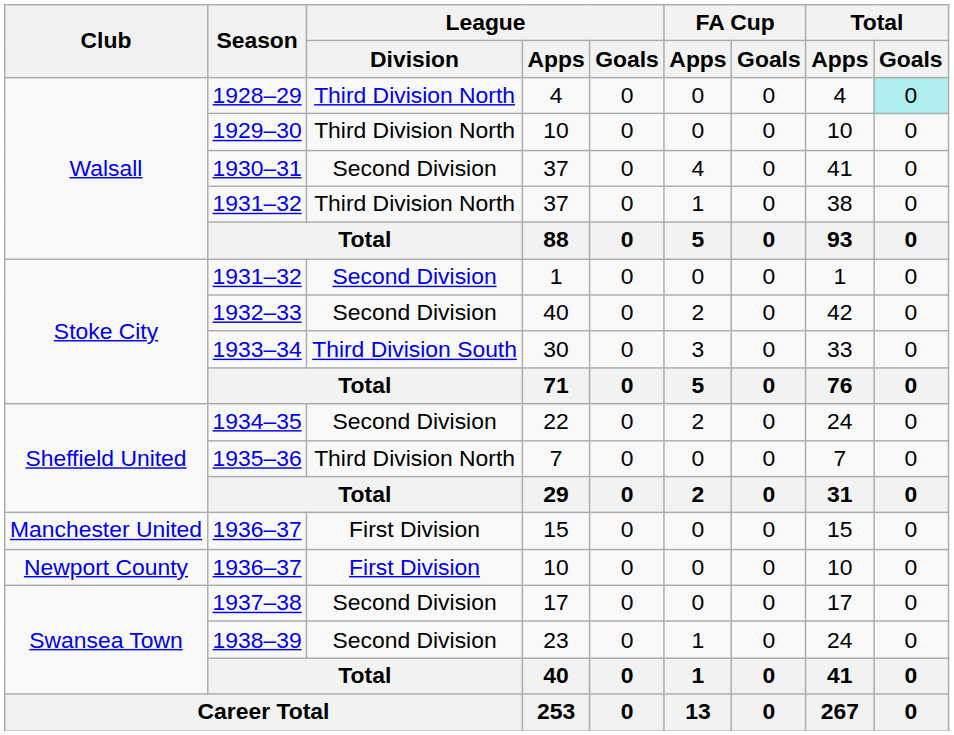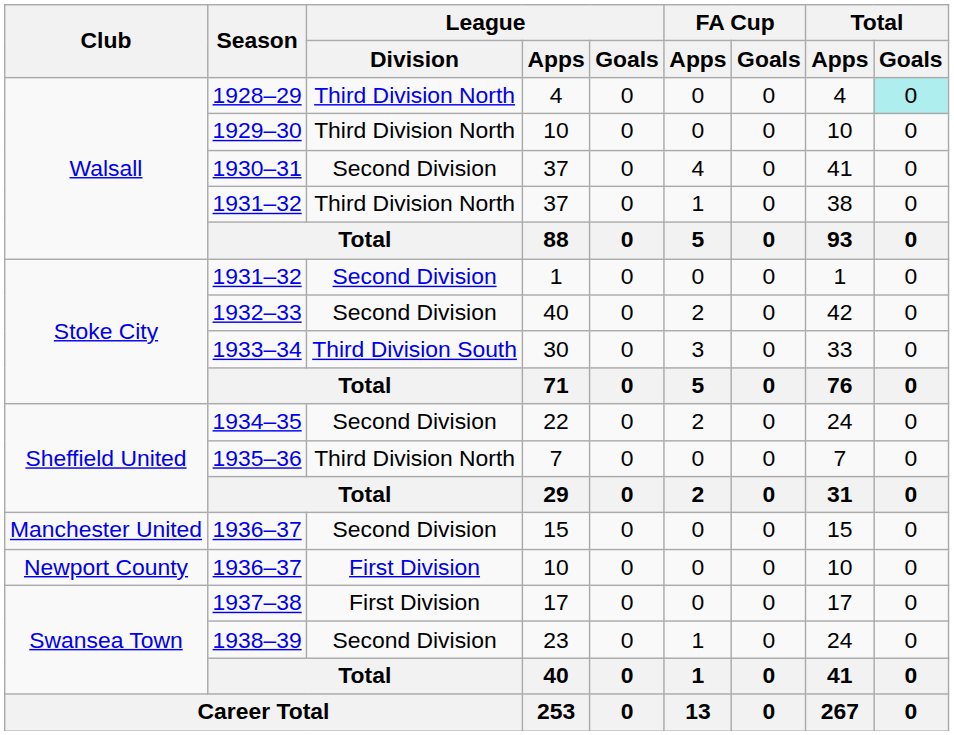 <table class="wikitable" style="text-align: center;">
 <tr>
 <th rowspan="2">Club</th>
 <th rowspan="2">Season</th>
 <th colspan="3">League</th>
 <th colspan="2">FA Cup</th>
 <th colspan="2">Total</th>
 </tr>
 <tr>
 <th>Division</th>
 <th>Apps</th>
 <th>Goals</th>
 <th>Apps</th>
 <th>Goals</th>
 <th>Apps</th>
 <th>Goals</th>
 </tr>
 <tr>
 <td rowspan="5"><a href='#'>Walsall</a></td>
 <td><a href='#'>1928–29</a></td>
 <td><a href='#'>Third Division North</a></td>
 <td>4</td>
 <td>0</td>
 <td>0</td>
 <td>0</td>
 <td>4</td>
 <td style="background: paleturquoise;">0</td>
 </tr>
 <tr>
 <td><a href='#'>1929–30</a></td>
 <td>Third Division North</td>
 <td>10</td>
 <td>0</td>
 <td>0</td>
 <td>0</td>
 <td>10</td>
 <td>0</td>
 </tr>
 <tr>
 <td><a href='#'>1930–31</a></td>
 <td>Second Division</td>
 <td>37</td>
 <td>0</td>
 <td>4</td>
 <td>0</td>
 <td>41</td>
 <td>0</td>
 </tr>
 <tr>
 <td><a href='#'>1931–32</a></td>
 <td>Third Division North</td>
 <td>37</td>
 <td>0</td>
 <td>1</td>
 <td>0</td>
 <td>38</td>
 <td>0</td>
 </tr>
 <tr>
 <th colspan=2>Total</th>
 <th>88</th>
 <th>0</th>
 <th>5</th>
 <th>0</th>
 <th>93</th>
 <th>0</th>
 </tr>
 <tr>
 <td rowspan="4"><a href='#'>Stoke City</a></td>
 <td><a href='#'>1931–32</a></td>
 <td><a href='#'>Second Division</a></td>
 <td>1</td>
 <td>0</td>
 <td>0</td>
 <td>0</td>
 <td>1</td>
 <td>0</td>
 </tr>
 <tr>
 <td><a href='#'>1932–33</a></td>
 <td>Second Division</td>
 <td>40</td>
 <td>0</td>
 <td>2</td>
 <td>0</td>
 <td>42</td>
 <td>0</td>
 </tr>
 <tr>
 <td><a href='#'>1933–34</a></td>
 <td><a href='#'>Third Division South</a></td>
 <td>30</td>
 <td>0</td>
 <td>3</td>
 <td>0</td>
 <td>33</td>
 <td>0</td>
 </tr>
 <tr>
 <th colspan=2>Total</th>
 <th>71</th>
 <th>0</th>
 <th>5</th>
 <th>0</th>
 <th>76</th>
 <th>0</th>
 </tr>
 <tr>
 <td rowspan="3"><a href='#'>Sheffield United</a></td>
 <td><a href='#'>1934–35</a></td>
 <td>Second Division</td>
 <td>22</td>
 <td>0</td>
 <td>2</td>
 <td>0</td>
 <td>24</td>
 <td>0</td>
 </tr>
 <tr>
 <td><a href='#'>1935–36</a></td>
 <td>Third Division North</td>
 <td>7</td>
 <td>0</td>
 <td>0</td>
 <td>0</td>
 <td>7</td>
 <td>0</td>
 </tr>
 <tr>
 <th colspan=2>Total</th>
 <th>29</th>
 <th>0</th>
 <th>2</th>
 <th>0</th>
 <th>31</th>
 <th>0</th>
 </tr>
 <tr>
 <td><a href='#'>Manchester United</a></td>
 <td><a href='#'>1936–37</a></td>
-<td>First Division</td>
+<td>Second Division</td>
 <td>15</td>
 <td>0</td>
 <td>0</td>
 <td>0</td>
 <td>15</td>
 <td>0</td>
 </tr>
 <tr>
 <td><a href='#'>Newport County</a></td>
 <td><a href='#'>1936–37</a></td>
 <td><a href='#'>First Division</a></td>
 <td>10</td>
 <td>0</td>
 <td>0</td>
 <td>0</td>
 <td>10</td>
 <td>0</td>
 </tr>
 <tr>
 <td rowspan="3"><a href='#'>Swansea Town</a></td>
 <td><a href='#'>1937–38</a></td>
-<td>Second Division</td>
+<td>First Division</td>
 <td>17</td>
 <td>0</td>
 <td>0</td>
 <td>0</td>
 <td>17</td>
 <td>0</td>
 </tr>
 <tr>
 <td><a href='#'>1938–39</a></td>
 <td>Second Division</td>
 <td>23</td>
 <td>0</td>
 <td>1</td>
 <td>0</td>
 <td>24</td>
 <td>0</td>
 </tr>
 <tr>
 <th colspan=2>Total</th>
 <th>40</th>
 <th>0</th>
 <th>1</th>
 <th>0</th>
 <th>41</th>
 <th>0</th>
 </tr>
 <tr>
 <th colspan=3>Career Total</th>
 <th>253</th>
 <th>0</th>
 <th>13</th>
 <th>0</th>
 <th>267</th>
 <th>0</th>
 </tr>
 </table>
